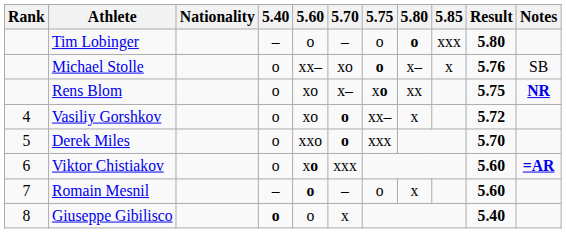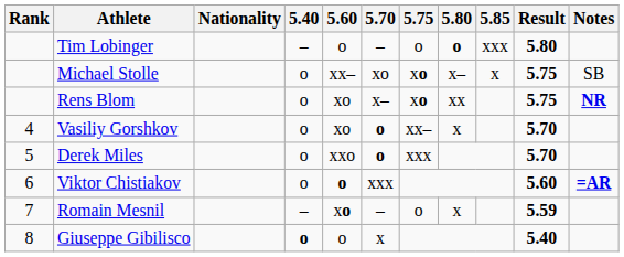 <table class="wikitable" style="text-align:center">
 <tr>
 <th>Rank</th>
 <th>Athlete</th>
 <th>Nationality</th>
 <th>5.40</th>
 <th>5.60</th>
 <th>5.70</th>
 <th>5.75</th>
 <th>5.80</th>
 <th>5.85</th>
 <th>Result</th>
 <th>Notes</th>
 </tr>
 <tr>
 <td></td>
 <td align="left"><a href='#'>Tim Lobinger</a></td>
 <td align=left></td>
 <td>–</td>
 <td>o</td>
 <td>–</td>
 <td>o</td>
 <td><strong>o</strong></td>
 <td>xxx</td>
 <td><strong>5.80</strong></td>
 <td></td>
 </tr>
 <tr>
 <td></td>
 <td align="left"><a href='#'>Michael Stolle</a></td>
 <td align=left></td>
 <td>o</td>
 <td>xx–</td>
 <td>xo</td>
-<td><strong>o</strong></td>
+<td>x<strong>o</strong></td>
 <td>x–</td>
 <td>x</td>
-<td><strong>5.76</strong></td>
+<td><strong>5.75</strong></td>
 <td>SB</td>
 </tr>
 <tr>
 <td></td>
 <td align="left"><a href='#'>Rens Blom</a></td>
 <td align=left></td>
 <td>o</td>
 <td>xo</td>
 <td>x–</td>
 <td>x<strong>o</strong></td>
 <td>xx</td>
 <td></td>
 <td><strong>5.75</strong></td>
 <td><strong><a href='#'>NR</a></strong></td>
 </tr>
 <tr>
 <td>4</td>
 <td align="left"><a href='#'>Vasiliy Gorshkov</a></td>
 <td align=left></td>
 <td>o</td>
 <td>xo</td>
 <td><strong>o</strong></td>
 <td>xx–</td>
 <td>x</td>
 <td></td>
-<td><strong>5.72</strong></td>
+<td><strong>5.70</strong></td>
 <td></td>
 </tr>
 <tr>
 <td>5</td>
 <td align="left"><a href='#'>Derek Miles</a></td>
 <td align=left></td>
 <td>o</td>
 <td>xxo</td>
 <td><strong>o</strong></td>
 <td>xxx</td>
 <td colspan=2></td>
 <td><strong>5.70</strong></td>
 <td></td>
 </tr>
 <tr>
 <td>6</td>
 <td align="left"><a href='#'>Viktor Chistiakov</a></td>
 <td align=left></td>
 <td>o</td>
-<td>x<strong>o</strong></td>
+<td><strong>o</strong></td>
 <td>xxx</td>
 <td colspan=3></td>
 <td><strong>5.60</strong></td>
 <td><strong><a href='#'>=AR</a></strong></td>
 </tr>
 <tr>
 <td>7</td>
 <td align="left"><a href='#'>Romain Mesnil</a></td>
 <td align=left></td>
 <td>–</td>
-<td><strong>o</strong></td>
+<td>x<strong>o</strong></td>
 <td>–</td>
 <td>o</td>
 <td>x</td>
 <td></td>
-<td><strong>5.60</strong></td>
+<td><strong>5.59</strong></td>
 <td></td>
 </tr>
 <tr>
 <td>8</td>
 <td align="left"><a href='#'>Giuseppe Gibilisco</a></td>
 <td align=left></td>
 <td><strong>o</strong></td>
 <td>o</td>
 <td>x</td>
 <td colspan=3></td>
 <td><strong>5.40</strong></td>
 <td></td>
 </tr>
 </table>
